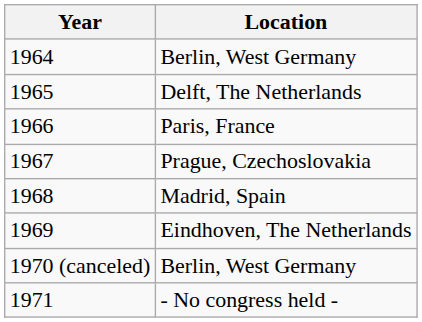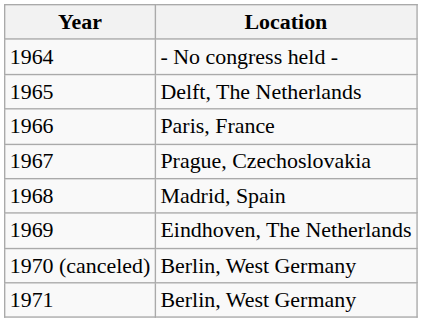 <table class="wikitable">
 <tr>
 <th>Year</th>
 <th>Location</th>
 </tr>
 <tr>
 <td>1964</td>
-<td>Berlin, West Germany</td>
+<td>- No congress held -</td>
 </tr>
 <tr>
 <td>1965</td>
 <td>Delft, The Netherlands</td>
 </tr>
 <tr>
 <td>1966</td>
 <td>Paris, France</td>
 </tr>
 <tr>
 <td>1967</td>
 <td>Prague, Czechoslovakia</td>
 </tr>
 <tr>
 <td>1968</td>
 <td>Madrid, Spain</td>
 </tr>
 <tr>
 <td>1969</td>
 <td>Eindhoven, The Netherlands</td>
 </tr>
 <tr>
 <td>1970 (canceled)</td>
 <td>Berlin, West Germany</td>
 </tr>
 <tr>
 <td>1971</td>
-<td>- No congress held -</td>
+<td>Berlin, West Germany</td>
 </tr>
 </table>
